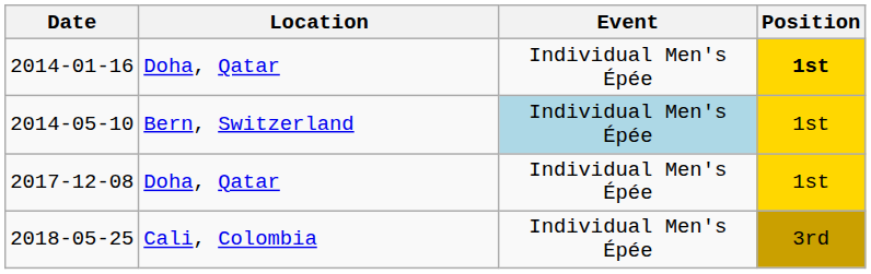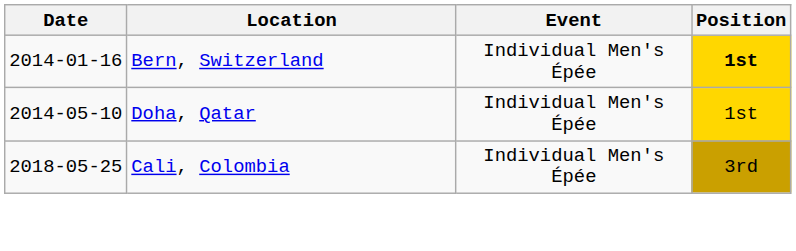 <table class="wikitable" style="text-align:center;">
 <tr>
 <th>Date</th>
 <th style="width:17em">Location</th>
 <th style="width:12em">Event</th>
 <th>Position</th>
 </tr>
 <tr>
 <td>2014-01-16</td>
-<td rowspan="1" align="left"> <a href='#'>Doha</a>, <a href='#'>Qatar</a></td>
+<td rowspan="1" align="left"> <a href='#'>Bern</a>, <a href='#'>Switzerland</a></td>
 <td>Individual Men's Épée</td>
 <td bgcolor="gold"><strong>1st</strong></td>
 </tr>
 <tr>
 <td>2014-05-10</td>
-<td rowspan="1" align="left"> <a href='#'>Bern</a>, <a href='#'>Switzerland</a></td>
-<td style="background: lightblue;">Individual Men's Épée</td>
-<td bgcolor="gold">1st</td>
-</tr>
-<tr>
-<td>2017-12-08</td>
 <td rowspan="1" align="left"> <a href='#'>Doha</a>, <a href='#'>Qatar</a></td>
 <td>Individual Men's Épée</td>
 <td bgcolor="gold">1st</td>
 </tr>
 <tr>
 <td>2018-05-25</td>
 <td rowspan="1" align="left"> <a href='#'>Cali</a>, <a href='#'>Colombia</a></td>
 <td>Individual Men's Épée</td>
 <td bgcolor="caramel">3rd</td>
 </tr>
 </table>
